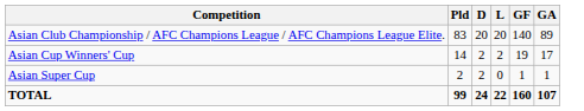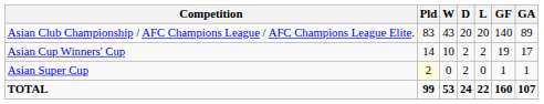 <table class="wikitable">
 <tr>
 <th>Competition</th>
 <th>Pld</th>
+<th>W</th>
 <th>D</th>
 <th>L</th>
 <th>GF</th>
 <th>GA</th>
 </tr>
 <tr>
 <td><a href='#'>Asian Club Championship</a> / <a href='#'>AFC Champions League</a> / <a href='#'>AFC Champions League Elite</a>.</td>
 <td style="text-align:center;">83</td>
+<td style="text-align:center;">43</td>
 <td style="text-align:center;">20</td>
 <td style="text-align:center;">20</td>
 <td style="text-align:center;">140</td>
 <td style="text-align:center;">89</td>
 </tr>
 <tr>
 <td><a href='#'>Asian Cup Winners' Cup</a></td>
 <td style="text-align:center;">14</td>
+<td style="text-align:center;">10</td>
 <td style="text-align:center;">2</td>
 <td style="text-align:center;">2</td>
 <td style="text-align:center;">19</td>
 <td style="text-align:center;">17</td>
 </tr>
 <tr>
 <td><a href='#'>Asian Super Cup</a></td>
-<td style="text-align:center;">2</td>
+<td style="background: lightyellow; text-align:center;">2</td>
+<td style="text-align:center;">0</td>
 <td style="text-align:center;">2</td>
 <td style="text-align:center;">0</td>
 <td style="text-align:center;">1</td>
 <td style="text-align:center;">1</td>
 </tr>
 <tr>
 <td><strong>TOTAL</strong></td>
 <td style="text-align:center;"><strong>99</strong></td>
+<td style="text-align:center;"><strong>53</strong></td>
 <td style="text-align:center;"><strong>24</strong></td>
 <td style="text-align:center;"><strong>22</strong></td>
 <td style="text-align:center;"><strong>160</strong></td>
 <td style="text-align:center;"><strong>107</strong></td>
 </tr>
 </table>
